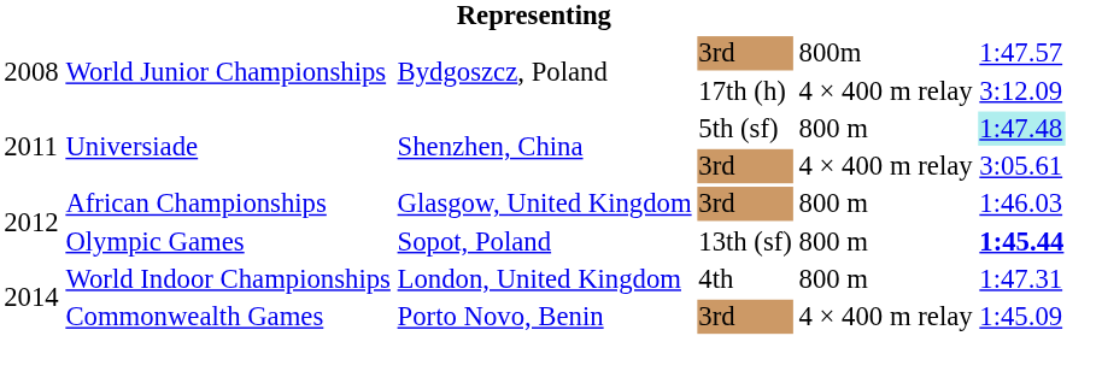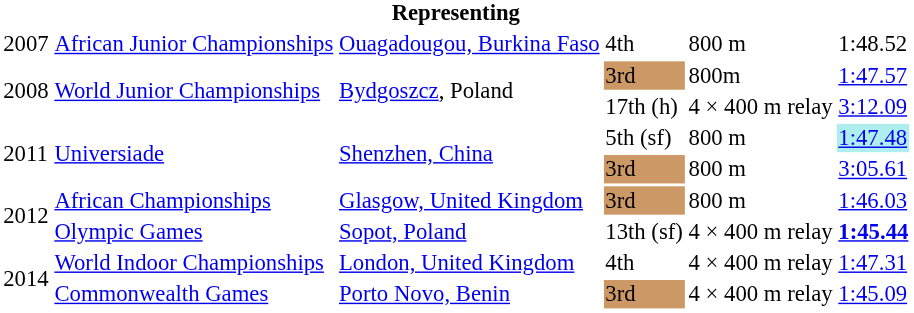 <table>
 <tr>
 <th colspan="6">Representing </th>
+</tr>
+<tr>
+<td>2007</td>
+<td><a href='#'>African Junior Championships</a></td>
+<td><a href='#'>Ouagadougou, Burkina Faso</a></td>
+<td>4th</td>
+<td>800 m</td>
+<td>1:48.52</td>
 </tr>
 <tr>
 <td rowspan=2>2008</td>
 <td rowspan=2><a href='#'>World Junior Championships</a></td>
 <td rowspan=2><a href='#'>Bydgoszcz</a>, Poland</td>
 <td bgcolor="cc9966">3rd</td>
 <td>800m</td>
 <td><a href='#'>1:47.57</a></td>
 </tr>
 <tr>
 <td>17th (h)</td>
 <td>4 × 400 m relay</td>
 <td><a href='#'>3:12.09</a></td>
 </tr>
 <tr>
 <td rowspan=2>2011</td>
 <td rowspan=2><a href='#'>Universiade</a></td>
 <td rowspan=2><a href='#'>Shenzhen, China</a></td>
 <td>5th (sf)</td>
 <td>800 m</td>
 <td style="background: paleturquoise;"><a href='#'>1:47.48</a></td>
 </tr>
 <tr>
 <td bgcolor=cc9966>3rd</td>
-<td>4 × 400 m relay</td>
+<td>800 m</td>
 <td><a href='#'>3:05.61</a></td>
 </tr>
 <tr>
 <td rowspan=2>2012</td>
 <td><a href='#'>African Championships</a></td>
 <td><a href='#'>Glasgow, United Kingdom</a></td>
 <td bgcolor=cc9966>3rd</td>
 <td>800 m</td>
 <td><a href='#'>1:46.03</a></td>
 </tr>
 <tr>
 <td><a href='#'>Olympic Games</a></td>
 <td><a href='#'>Sopot, Poland</a></td>
 <td>13th (sf)</td>
-<td>800 m</td>
+<td>4 × 400 m relay</td>
 <td><strong><a href='#'>1:45.44</a></strong></td>
 </tr>
 <tr>
 <td rowspan=2>2014</td>
 <td><a href='#'>World Indoor Championships</a></td>
 <td><a href='#'>London, United Kingdom</a></td>
 <td>4th</td>
-<td>800 m</td>
+<td>4 × 400 m relay</td>
 <td><a href='#'>1:47.31</a></td>
 </tr>
 <tr>
 <td><a href='#'>Commonwealth Games</a></td>
 <td><a href='#'>Porto Novo, Benin</a></td>
 <td bgcolor=cc9966>3rd</td>
 <td>4 × 400 m relay</td>
 <td><a href='#'>1:45.09</a></td>
 </tr>
 </table>
